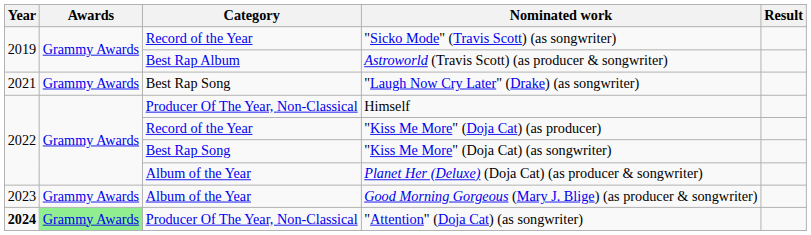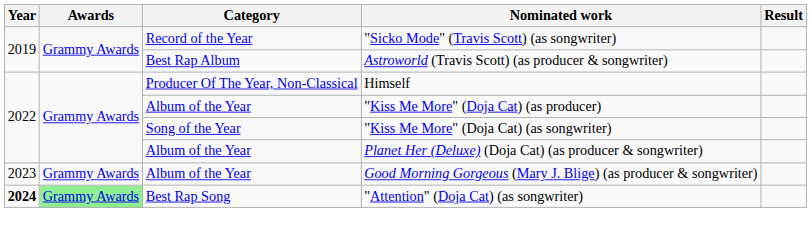 <table class="wikitable">
 <tr>
 <th>Year</th>
 <th>Awards</th>
 <th>Category</th>
 <th>Nominated work</th>
 <th>Result</th>
 </tr>
 <tr>
 <td rowspan="2">2019</td>
 <td rowspan="2"><a href='#'>Grammy Awards</a></td>
 <td><a href='#'>Record of the Year</a></td>
 <td>"<a href='#'>Sicko Mode</a>" (<a href='#'>Travis Scott</a>) (as songwriter)</td>
 <td></td>
 </tr>
 <tr>
 <td><a href='#'>Best Rap Album</a></td>
 <td><a href='#'><em>Astroworld</em></a> (Travis Scott) (as producer & songwriter)</td>
 <td></td>
 </tr>
 <tr>
-<td>2021</td>
-<td><a href='#'>Grammy Awards</a></td>
-<td>Best Rap Song</td>
-<td>"<a href='#'>Laugh Now Cry Later</a>" (<a href='#'>Drake</a>) (as songwriter)</td>
-<td></td>
-</tr>
-<tr>
 <td rowspan="4">2022</td>
 <td rowspan="4"><a href='#'>Grammy Awards</a></td>
 <td><a href='#'>Producer Of The Year, Non-Classical</a></td>
 <td>Himself</td>
 <td></td>
 </tr>
 <tr>
-<td><a href='#'>Record of the Year</a></td>
+<td><a href='#'>Album of the Year</a></td>
 <td>"<a href='#'>Kiss Me More</a>" (<a href='#'>Doja Cat</a>) (as producer)</td>
 <td></td>
 </tr>
 <tr>
-<td><a href='#'>Best Rap Song</a></td>
+<td><a href='#'>Song of the Year</a></td>
 <td>"<a href='#'>Kiss Me More</a>" (Doja Cat) (as songwriter)</td>
 <td></td>
 </tr>
 <tr>
 <td><a href='#'>Album of the Year</a></td>
 <td><em><a href='#'>Planet Her (Deluxe)</a></em> (Doja Cat) (as producer & songwriter)</td>
 <td></td>
 </tr>
 <tr>
 <td>2023</td>
 <td><a href='#'>Grammy Awards</a></td>
 <td><a href='#'>Album of the Year</a></td>
 <td><em><a href='#'>Good Morning Gorgeous</a></em> (<a href='#'>Mary J. Blige</a>) (as producer & songwriter)</td>
 <td></td>
 </tr>
 <tr>
 <td><strong>2024</strong></td>
 <td style="background: lightgreen;"><a href='#'>Grammy Awards</a></td>
-<td><a href='#'>Producer Of The Year, Non-Classical</a></td>
+<td><a href='#'>Best Rap Song</a></td>
 <td>"<a href='#'>Attention</a>" (<a href='#'>Doja Cat</a>) (as songwriter)</td>
 <td></td>
 </tr>
 </table>
